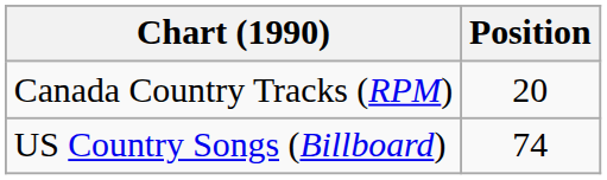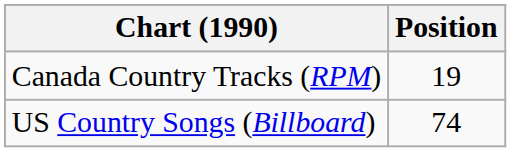 <table class="wikitable sortable">
 <tr>
 <th scope="col">Chart (1990)</th>
 <th scope="col">Position</th>
 </tr>
 <tr>
 <td>Canada Country Tracks (<em><a href='#'>RPM</a></em>)</td>
-<td align="center">20</td>
+<td align="center">19</td>
 </tr>
 <tr>
 <td>US <a href='#'>Country Songs</a> (<em><a href='#'>Billboard</a></em>)</td>
 <td align="center">74</td>
 </tr>
 </table>
